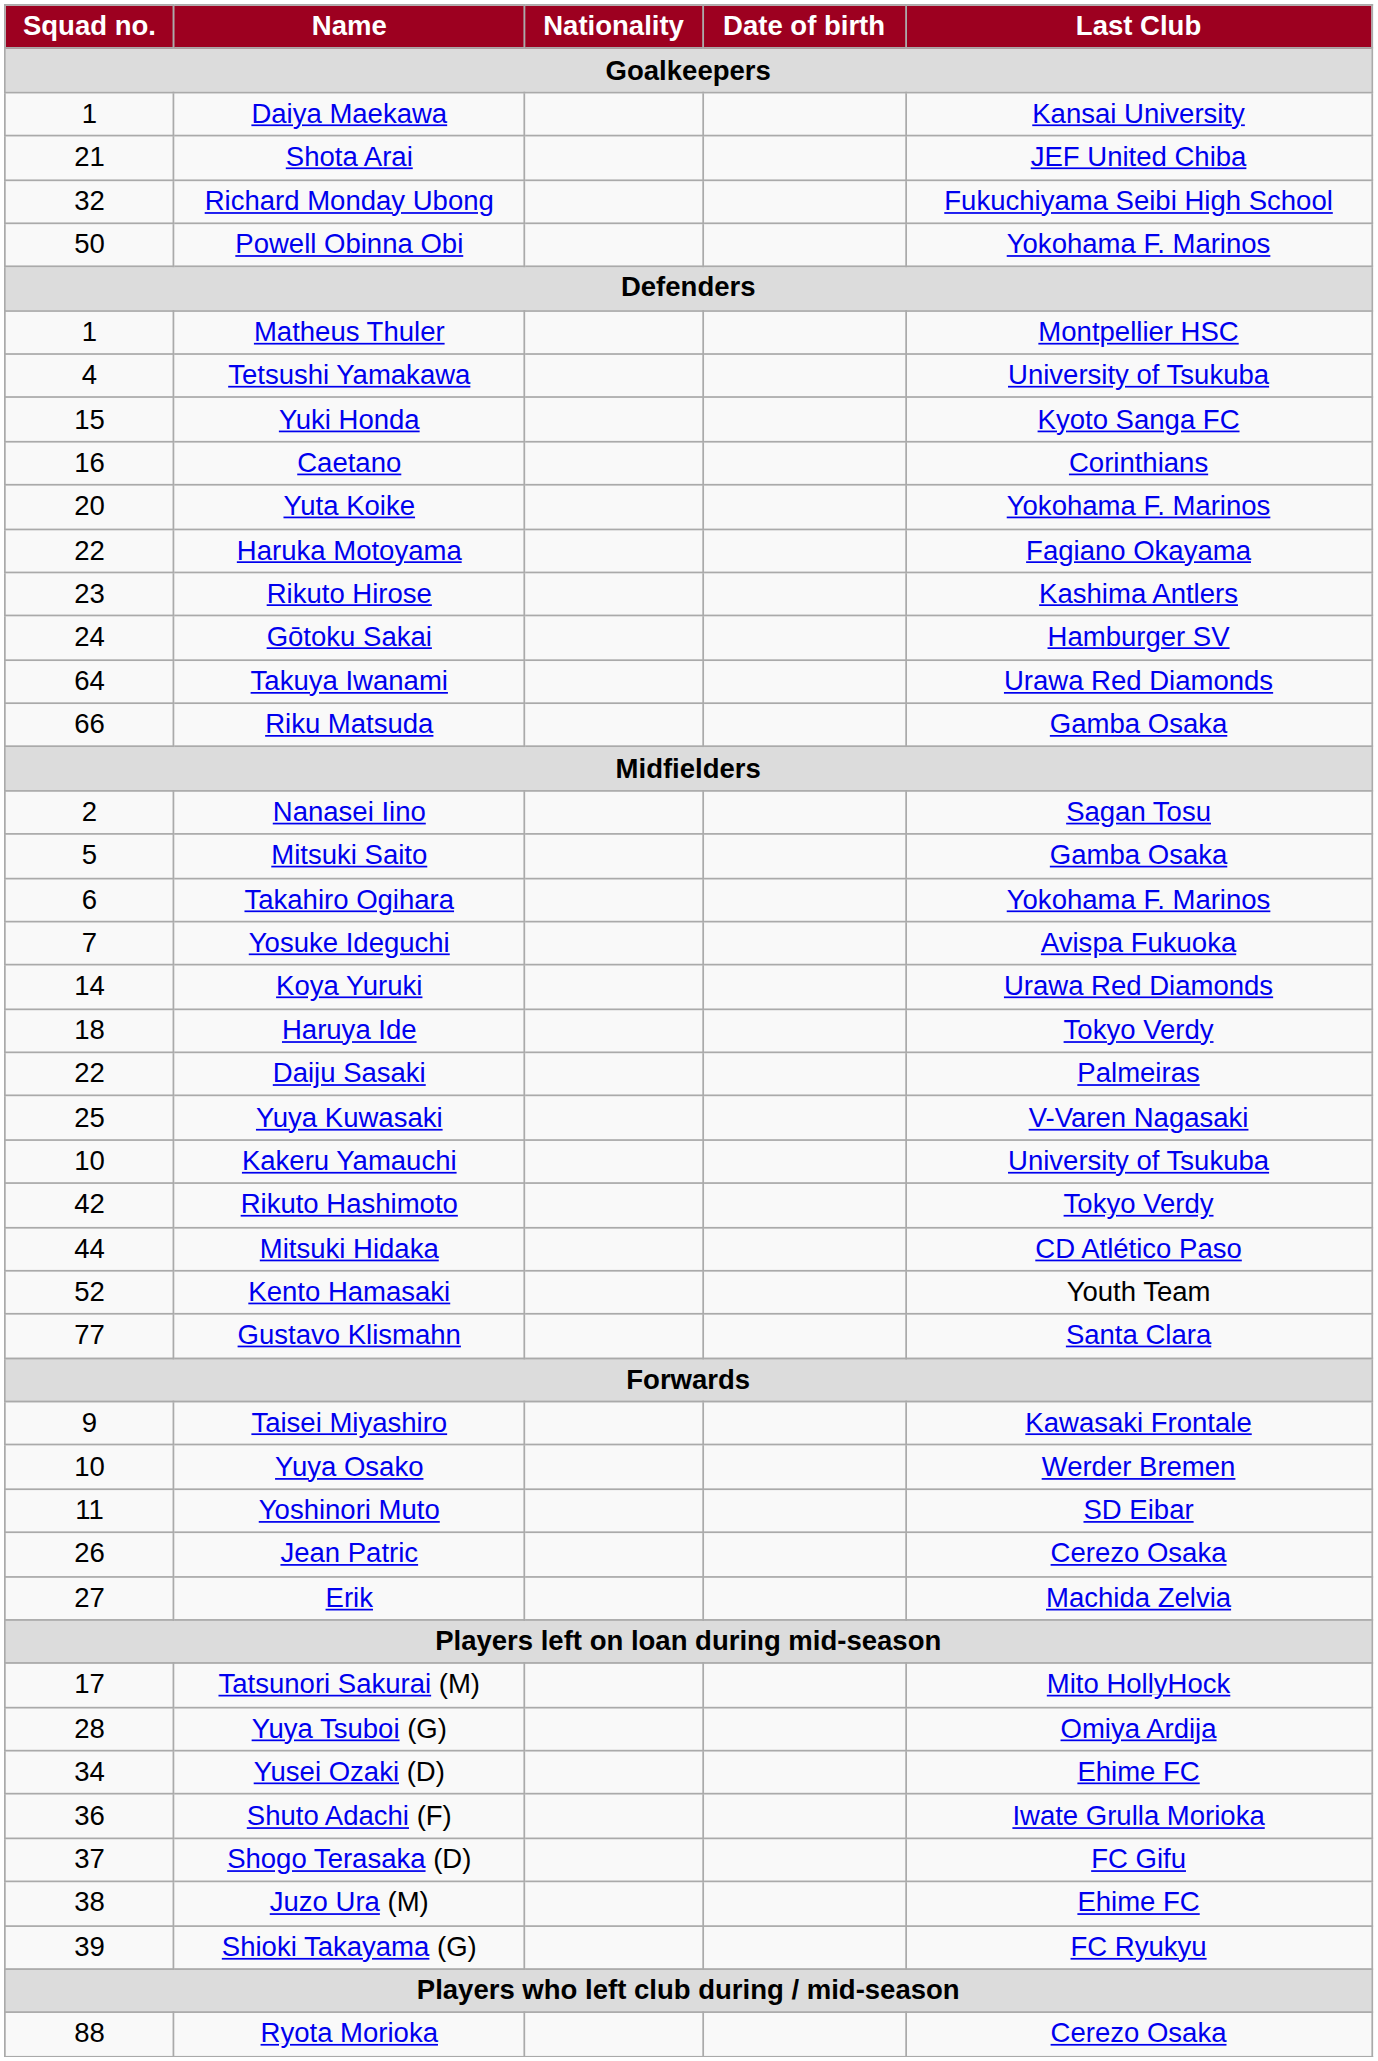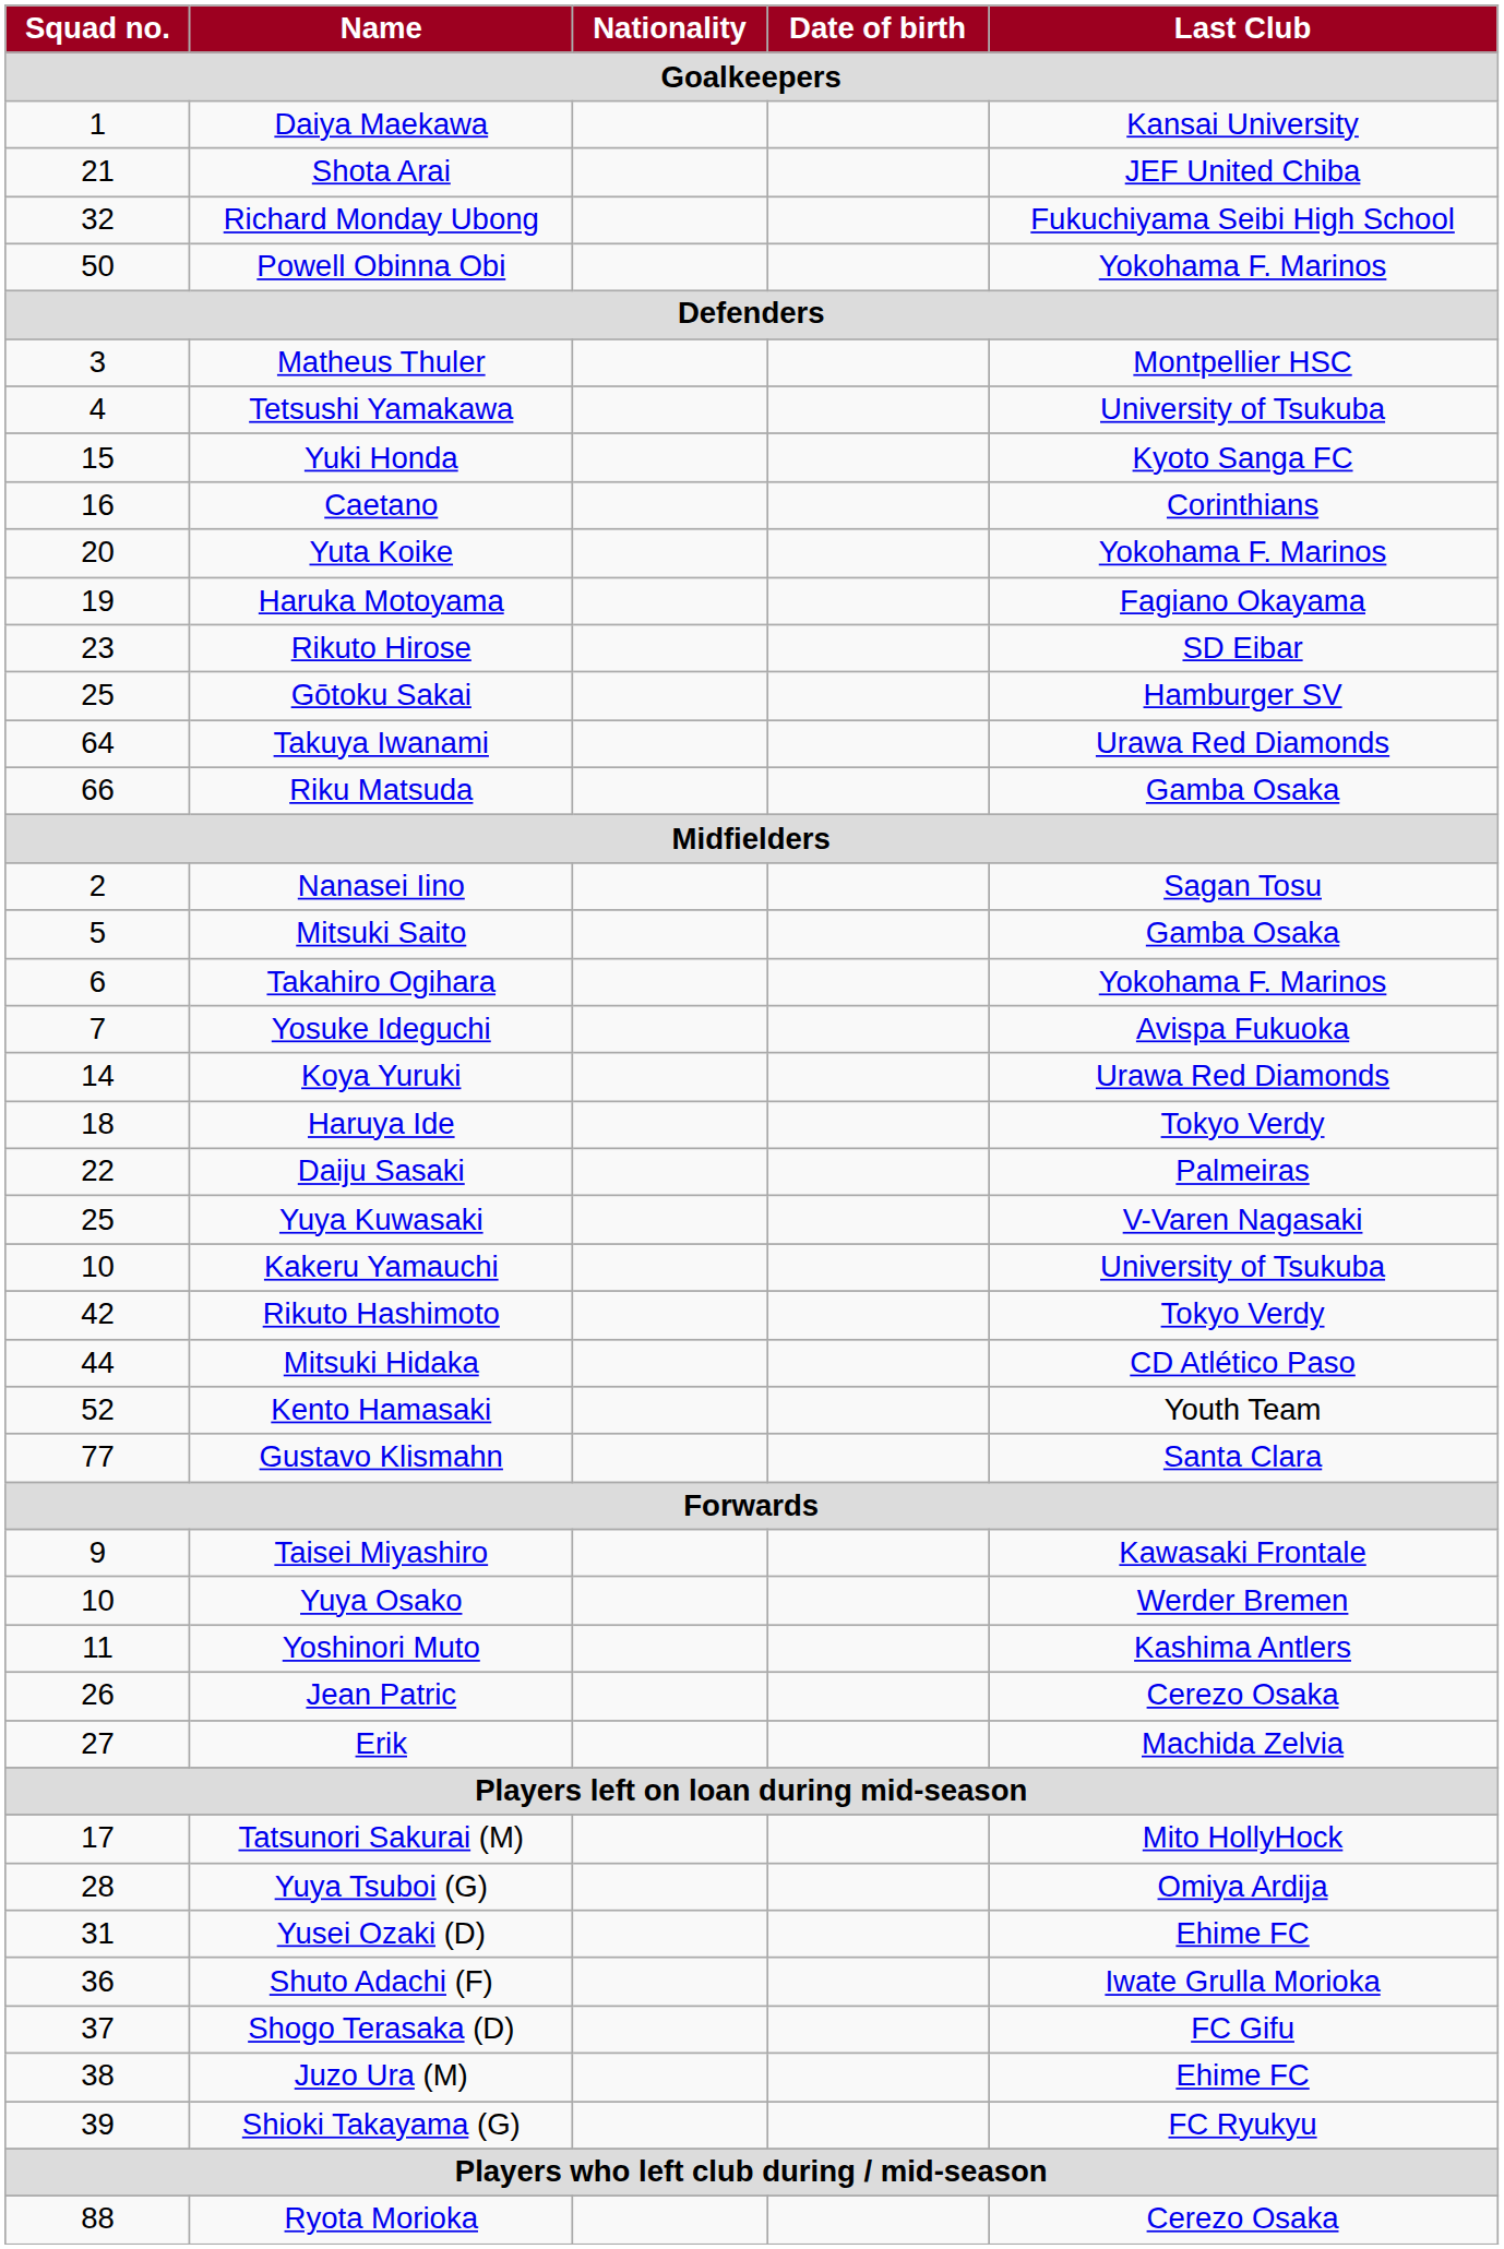 <table class="wikitable" style="text-align:center;width:90%">
 <tr>
 <th style="background:#9d0020; color:white; text-align:center;">Squad no.</th>
 <th style="background:#9d0020; color:white; text-align:center;">Name</th>
 <th style="background:#9d0020; color:white; text-align:center;">Nationality</th>
 <th style="background:#9d0020; color:white; text-align:center;">Date of birth</th>
 <th style="background:#9d0020; color:white; text-align:center;">Last Club</th>
 </tr>
 <tr>
 <th colspan="6" style="background:#dcdcdc; text-align:center;">Goalkeepers</th>
 </tr>
 <tr>
 <td>1</td>
 <td><a href='#'>Daiya Maekawa</a></td>
 <td></td>
 <td></td>
 <td> <a href='#'>Kansai University</a></td>
 </tr>
 <tr>
 <td>21</td>
 <td><a href='#'>Shota Arai</a></td>
 <td></td>
 <td></td>
 <td> <a href='#'>JEF United Chiba</a></td>
 </tr>
 <tr>
 <td>32</td>
 <td><a href='#'>Richard Monday Ubong</a></td>
 <td></td>
 <td></td>
 <td> <a href='#'>Fukuchiyama Seibi High School</a></td>
 </tr>
 <tr>
 <td>50</td>
 <td><a href='#'>Powell Obinna Obi</a></td>
 <td></td>
 <td></td>
 <td> <a href='#'>Yokohama F. Marinos</a></td>
 </tr>
 <tr>
 <th colspan="6" style="background:#dcdcdc; text-align:center;">Defenders</th>
 </tr>
 <tr>
-<td>1</td>
+<td>3</td>
 <td><a href='#'>Matheus Thuler</a></td>
 <td></td>
 <td></td>
 <td> <a href='#'>Montpellier HSC</a></td>
 </tr>
 <tr>
 <td>4</td>
 <td><a href='#'>Tetsushi Yamakawa</a></td>
 <td></td>
 <td></td>
 <td> <a href='#'>University of Tsukuba</a></td>
 </tr>
 <tr>
 <td>15</td>
 <td><a href='#'>Yuki Honda</a></td>
 <td></td>
 <td></td>
 <td> <a href='#'>Kyoto Sanga FC</a></td>
 </tr>
 <tr>
 <td>16</td>
 <td><a href='#'>Caetano</a></td>
 <td></td>
 <td></td>
 <td> <a href='#'>Corinthians</a></td>
 </tr>
 <tr>
 <td>20</td>
 <td><a href='#'>Yuta Koike</a></td>
 <td></td>
 <td></td>
 <td> <a href='#'>Yokohama F. Marinos</a></td>
 </tr>
 <tr>
-<td>22</td>
+<td>19</td>
 <td><a href='#'>Haruka Motoyama</a></td>
 <td></td>
 <td></td>
 <td> <a href='#'>Fagiano Okayama</a></td>
 </tr>
 <tr>
 <td>23</td>
 <td><a href='#'>Rikuto Hirose</a></td>
 <td></td>
 <td></td>
-<td> <a href='#'>Kashima Antlers</a></td>
+<td> <a href='#'>SD Eibar</a></td>
 </tr>
 <tr>
-<td>24</td>
+<td>25</td>
 <td><a href='#'>Gōtoku Sakai</a></td>
 <td></td>
 <td></td>
 <td> <a href='#'>Hamburger SV</a></td>
 </tr>
 <tr>
 <td>64</td>
 <td><a href='#'>Takuya Iwanami</a></td>
 <td></td>
 <td></td>
 <td> <a href='#'>Urawa Red Diamonds</a></td>
 </tr>
 <tr>
 <td>66</td>
 <td><a href='#'>Riku Matsuda</a></td>
 <td></td>
 <td></td>
 <td> <a href='#'>Gamba Osaka</a></td>
 </tr>
 <tr>
 <th colspan="6" style="background:#dcdcdc; text-align:center;">Midfielders</th>
 </tr>
 <tr>
 <td>2</td>
 <td><a href='#'>Nanasei Iino</a></td>
 <td></td>
 <td></td>
 <td> <a href='#'>Sagan Tosu</a></td>
 </tr>
 <tr>
 <td>5</td>
 <td><a href='#'>Mitsuki Saito</a></td>
 <td></td>
 <td></td>
 <td> <a href='#'>Gamba Osaka</a></td>
 </tr>
 <tr>
 <td>6</td>
 <td><a href='#'>Takahiro Ogihara</a></td>
 <td></td>
 <td></td>
 <td> <a href='#'>Yokohama F. Marinos</a></td>
 </tr>
 <tr>
 <td>7</td>
 <td><a href='#'>Yosuke Ideguchi</a></td>
 <td></td>
 <td></td>
 <td> <a href='#'>Avispa Fukuoka</a></td>
 </tr>
 <tr>
 <td>14</td>
 <td><a href='#'>Koya Yuruki</a></td>
 <td></td>
 <td></td>
 <td> <a href='#'>Urawa Red Diamonds</a></td>
 </tr>
 <tr>
 <td>18</td>
 <td><a href='#'>Haruya Ide</a></td>
 <td></td>
 <td></td>
 <td> <a href='#'>Tokyo Verdy</a></td>
 </tr>
 <tr>
 <td>22</td>
 <td><a href='#'>Daiju Sasaki</a></td>
 <td></td>
 <td></td>
 <td> <a href='#'>Palmeiras</a></td>
 </tr>
 <tr>
 <td>25</td>
 <td><a href='#'>Yuya Kuwasaki</a></td>
 <td></td>
 <td></td>
 <td> <a href='#'>V-Varen Nagasaki</a></td>
 </tr>
 <tr>
 <td>10</td>
 <td><a href='#'>Kakeru Yamauchi</a></td>
 <td></td>
 <td></td>
 <td> <a href='#'>University of Tsukuba</a></td>
 </tr>
 <tr>
 <td>42</td>
 <td><a href='#'>Rikuto Hashimoto</a></td>
 <td></td>
 <td></td>
 <td> <a href='#'>Tokyo Verdy</a></td>
 </tr>
 <tr>
 <td>44</td>
 <td><a href='#'>Mitsuki Hidaka</a></td>
 <td></td>
 <td></td>
 <td> <a href='#'>CD Atlético Paso</a></td>
 </tr>
 <tr>
 <td>52</td>
 <td><a href='#'>Kento Hamasaki</a></td>
 <td></td>
 <td></td>
 <td>Youth Team</td>
 </tr>
 <tr>
 <td>77</td>
 <td><a href='#'>Gustavo Klismahn</a></td>
 <td></td>
 <td></td>
 <td> <a href='#'>Santa Clara</a></td>
 </tr>
 <tr>
 <th colspan="12" style="background:#dcdcdc; text-align:center;">Forwards</th>
 </tr>
 <tr>
 <td>9</td>
 <td><a href='#'>Taisei Miyashiro</a></td>
 <td></td>
 <td></td>
 <td> <a href='#'>Kawasaki Frontale</a></td>
 </tr>
 <tr>
 <td>10</td>
 <td><a href='#'>Yuya Osako</a></td>
 <td></td>
 <td></td>
 <td> <a href='#'>Werder Bremen</a></td>
 </tr>
 <tr>
 <td>11</td>
 <td><a href='#'>Yoshinori Muto</a></td>
 <td></td>
 <td></td>
-<td> <a href='#'>SD Eibar</a></td>
+<td> <a href='#'>Kashima Antlers</a></td>
 </tr>
 <tr>
 <td>26</td>
 <td><a href='#'>Jean Patric</a></td>
 <td></td>
 <td></td>
 <td> <a href='#'>Cerezo Osaka</a></td>
 </tr>
 <tr>
 <td>27</td>
 <td><a href='#'>Erik</a></td>
 <td></td>
 <td></td>
 <td> <a href='#'>Machida Zelvia</a></td>
 </tr>
 <tr>
 <th colspan="12" style="background:#dcdcdc; text-align:center;">Players left on loan during mid-season</th>
 </tr>
 <tr>
 <td>17</td>
 <td><a href='#'>Tatsunori Sakurai</a> (M)</td>
 <td></td>
 <td></td>
 <td> <a href='#'>Mito HollyHock</a></td>
 </tr>
 <tr>
 <td>28</td>
 <td><a href='#'>Yuya Tsuboi</a> (G)</td>
 <td></td>
 <td></td>
 <td> <a href='#'>Omiya Ardija</a></td>
 </tr>
 <tr>
-<td>34</td>
+<td>31</td>
 <td><a href='#'>Yusei Ozaki</a> (D)</td>
 <td></td>
 <td></td>
 <td> <a href='#'>Ehime FC</a></td>
 </tr>
 <tr>
 <td>36</td>
 <td><a href='#'>Shuto Adachi</a> (F)</td>
 <td></td>
 <td></td>
 <td> <a href='#'>Iwate Grulla Morioka</a></td>
 </tr>
 <tr>
 <td>37</td>
 <td><a href='#'>Shogo Terasaka</a> (D)</td>
 <td></td>
 <td></td>
 <td> <a href='#'>FC Gifu</a></td>
 </tr>
 <tr>
 <td>38</td>
 <td><a href='#'>Juzo Ura</a> (M)</td>
 <td></td>
 <td></td>
 <td> <a href='#'>Ehime FC</a></td>
 </tr>
 <tr>
 <td>39</td>
 <td><a href='#'>Shioki Takayama</a> (G)</td>
 <td></td>
 <td></td>
 <td> <a href='#'>FC Ryukyu</a></td>
 </tr>
 <tr>
 <th colspan="12" style="background:#dcdcdc; text-align:center;">Players who left club during / mid-season</th>
 </tr>
 <tr>
 <td>88</td>
 <td><a href='#'>Ryota Morioka</a></td>
 <td></td>
 <td></td>
 <td> <a href='#'>Cerezo Osaka</a></td>
 </tr>
 <tr>
 </tr>
 </table>
